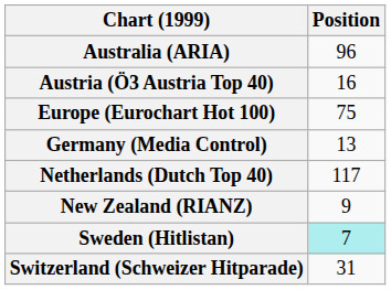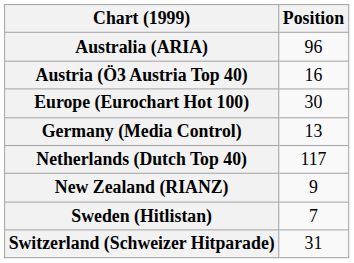 <table class="wikitable sortable plainrowheaders" style="text-align:center">
 <tr>
 <th>Chart (1999)</th>
 <th>Position</th>
 </tr>
 <tr>
 <th scope="row">Australia (ARIA)</th>
 <td>96</td>
 </tr>
 <tr>
 <th scope="row">Austria (Ö3 Austria Top 40)</th>
 <td>16</td>
 </tr>
 <tr>
 <th scope="row">Europe (Eurochart Hot 100)</th>
-<td>75</td>
+<td>30</td>
 </tr>
 <tr>
 <th scope="row">Germany (Media Control)</th>
 <td>13</td>
 </tr>
 <tr>
 <th scope="row">Netherlands (Dutch Top 40)</th>
 <td>117</td>
 </tr>
 <tr>
 <th scope="row">New Zealand (RIANZ)</th>
 <td>9</td>
 </tr>
 <tr>
 <th scope="row">Sweden (Hitlistan)</th>
-<td style="background: paleturquoise;">7</td>
+<td>7</td>
 </tr>
 <tr>
 <th scope="row">Switzerland (Schweizer Hitparade)</th>
 <td>31</td>
 </tr>
 </table>
